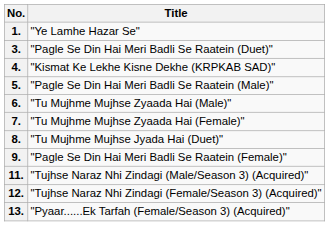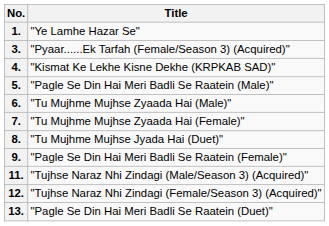 <table class="wikitable">
 <tr>
 <th><abbr>No.</abbr></th>
 <th>Title</th>
 </tr>
 <tr>
 <th>1.</th>
 <td>"Ye Lamhe Hazar Se" </td>
 </tr>
 <tr>
 <th>3.</th>
-<td>"Pagle Se Din Hai Meri Badli Se Raatein (Duet)"</td>
+<td>"Pyaar......Ek Tarfah (Female/Season 3) (Acquired)"</td>
 </tr>
 <tr>
 <th>4.</th>
 <td>"Kismat Ke Lekhe Kisne Dekhe (KRPKAB SAD)" </td>
 </tr>
 <tr>
 <th>5.</th>
 <td>"Pagle Se Din Hai Meri Badli Se Raatein (Male)"</td>
 </tr>
 <tr>
 <th>6.</th>
 <td>"Tu Mujhme Mujhse Zyaada Hai (Male)" </td>
 </tr>
 <tr>
 <th>7.</th>
 <td>"Tu Mujhme Mujhse Zyaada Hai (Female)" </td>
 </tr>
 <tr>
 <th>8.</th>
 <td>"Tu Mujhme Mujhse Jyada Hai (Duet)" </td>
 </tr>
 <tr>
 <th>9.</th>
 <td>"Pagle Se Din Hai Meri Badli Se Raatein (Female)" </td>
 </tr>
 <tr>
 <th>11.</th>
 <td>"Tujhse Naraz Nhi Zindagi (Male/Season 3) (Acquired)"</td>
 </tr>
 <tr>
 <th>12.</th>
 <td>"Tujhse Naraz Nhi Zindagi (Female/Season 3) (Acquired)"</td>
 </tr>
 <tr>
 <th>13.</th>
-<td>"Pyaar......Ek Tarfah (Female/Season 3) (Acquired)"</td>
+<td>"Pagle Se Din Hai Meri Badli Se Raatein (Duet)"</td>
 </tr>
 </table>
